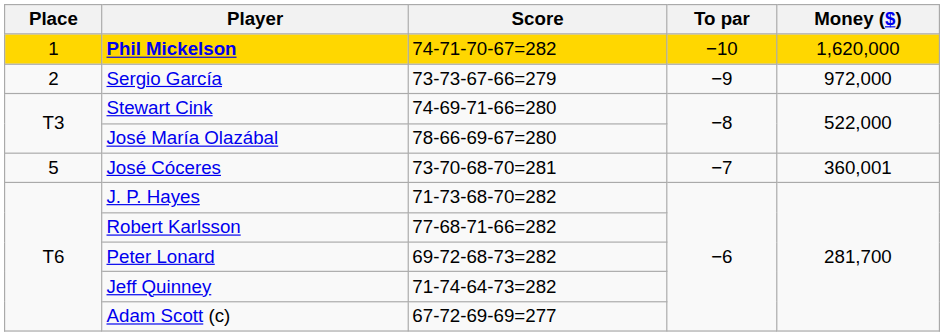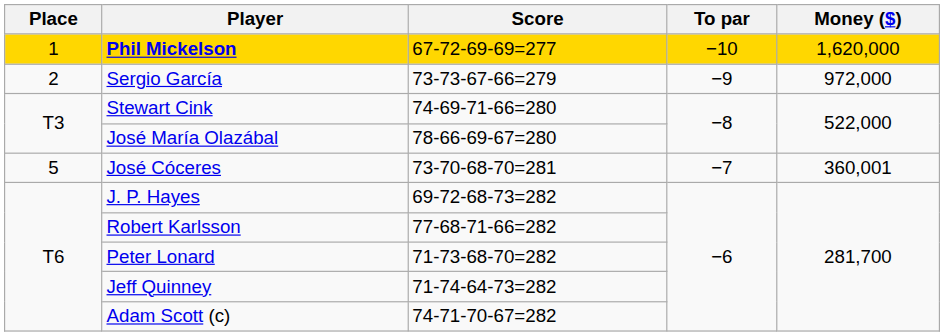 <table class="wikitable" style="width:50em;margin-bottom:0;">
 <tr>
 <th>Place</th>
 <th>Player</th>
 <th>Score</th>
 <th>To par</th>
 <th>Money (<a href='#'>$</a>)</th>
 </tr>
 <tr style="background:gold">
 <td align=center>1</td>
 <td> <strong><a href='#'>Phil Mickelson</a></strong></td>
-<td>74-71-70-67=282</td>
+<td>67-72-69-69=277</td>
 <td align=center>−10</td>
 <td align=center>1,620,000</td>
 </tr>
 <tr>
 <td align=center>2</td>
 <td> <a href='#'>Sergio García</a></td>
 <td>73-73-67-66=279</td>
 <td align=center>−9</td>
 <td align=center>972,000</td>
 </tr>
 <tr>
 <td rowspan=2 align=center>T3</td>
 <td> <a href='#'>Stewart Cink</a></td>
 <td>74-69-71-66=280</td>
 <td rowspan=2 align=center>−8</td>
 <td rowspan=2 align=center>522,000</td>
 </tr>
 <tr>
 <td> <a href='#'>José María Olazábal</a></td>
 <td>78-66-69-67=280</td>
 </tr>
 <tr>
 <td align=center>5</td>
 <td> <a href='#'>José Cóceres</a></td>
 <td>73-70-68-70=281</td>
 <td align=center>−7</td>
 <td align=center>360,001</td>
 </tr>
 <tr>
 <td rowspan=5 align=center>T6</td>
 <td> <a href='#'>J. P. Hayes</a></td>
-<td>71-73-68-70=282</td>
+<td>69-72-68-73=282</td>
 <td rowspan=5 align=center>−6</td>
 <td rowspan=5 align=center>281,700</td>
 </tr>
 <tr>
 <td> <a href='#'>Robert Karlsson</a></td>
 <td>77-68-71-66=282</td>
 </tr>
 <tr>
 <td> <a href='#'>Peter Lonard</a></td>
-<td>69-72-68-73=282</td>
+<td>71-73-68-70=282</td>
 </tr>
 <tr>
 <td> <a href='#'>Jeff Quinney</a></td>
 <td>71-74-64-73=282</td>
 </tr>
 <tr>
 <td> <a href='#'>Adam Scott</a> (c)</td>
-<td>67-72-69-69=277</td>
+<td>74-71-70-67=282</td>
 </tr>
 </table>
